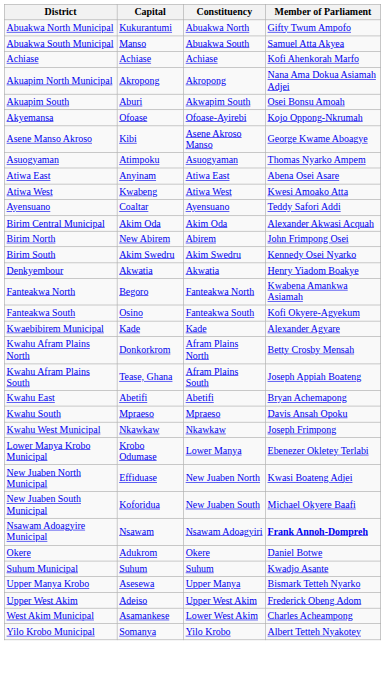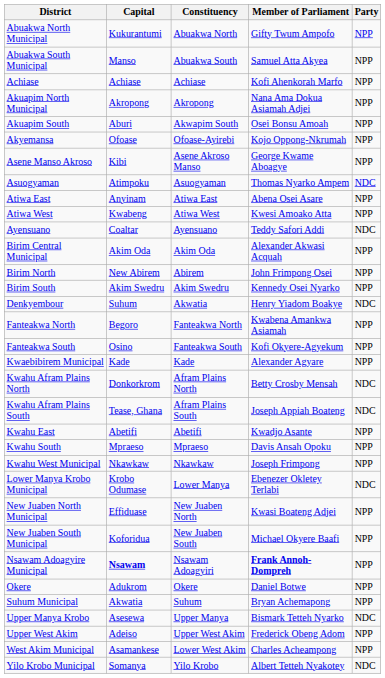 <table class="wikitable sortable">
 <tr>
 <th>District</th>
 <th>Capital</th>
 <th>Constituency</th>
 <th>Member of Parliament</th>
+<th>Party</th>
 </tr>
 <tr>
 <td><a href='#'>Abuakwa North Municipal</a></td>
 <td><a href='#'>Kukurantumi</a></td>
 <td><a href='#'>Abuakwa North</a></td>
 <td><a href='#'>Gifty Twum Ampofo</a></td>
+<td><a href='#'>NPP</a></td>
 </tr>
 <tr>
 <td><a href='#'>Abuakwa South Municipal</a></td>
 <td><a href='#'>Manso</a></td>
 <td><a href='#'>Abuakwa South</a></td>
 <td><a href='#'>Samuel Atta Akyea</a></td>
+<td>NPP</td>
 </tr>
 <tr>
 <td><a href='#'>Achiase</a></td>
 <td><a href='#'>Achiase</a></td>
 <td><a href='#'>Achiase</a></td>
 <td><a href='#'>Kofi Ahenkorah Marfo</a></td>
+<td>NPP</td>
 </tr>
 <tr>
 <td><a href='#'>Akuapim North Municipal</a></td>
 <td><a href='#'>Akropong</a></td>
 <td><a href='#'>Akropong</a></td>
 <td><a href='#'>Nana Ama Dokua Asiamah Adjei</a></td>
+<td>NPP</td>
 </tr>
 <tr>
 <td><a href='#'>Akuapim South</a></td>
 <td><a href='#'>Aburi</a></td>
 <td><a href='#'>Akwapim South</a></td>
 <td><a href='#'>Osei Bonsu Amoah</a></td>
+<td>NPP</td>
 </tr>
 <tr>
 <td><a href='#'>Akyemansa</a></td>
 <td><a href='#'>Ofoase</a></td>
 <td><a href='#'>Ofoase-Ayirebi</a></td>
 <td><a href='#'>Kojo Oppong-Nkrumah</a></td>
+<td>NPP</td>
 </tr>
 <tr>
 <td><a href='#'>Asene Manso Akroso</a></td>
 <td><a href='#'>Kibi</a></td>
 <td><a href='#'>Asene Akroso Manso</a></td>
 <td><a href='#'>George Kwame Aboagye</a></td>
+<td>NPP</td>
 </tr>
 <tr>
 <td><a href='#'>Asuogyaman</a></td>
 <td><a href='#'>Atimpoku</a></td>
 <td><a href='#'>Asuogyaman</a></td>
 <td><a href='#'>Thomas Nyarko Ampem</a></td>
+<td><a href='#'>NDC</a></td>
 </tr>
 <tr>
 <td><a href='#'>Atiwa East</a></td>
 <td><a href='#'>Anyinam</a></td>
 <td><a href='#'>Atiwa East</a></td>
 <td><a href='#'>Abena Osei Asare</a></td>
+<td>NPP</td>
 </tr>
 <tr>
 <td><a href='#'>Atiwa West</a></td>
 <td><a href='#'>Kwabeng</a></td>
 <td><a href='#'>Atiwa West</a></td>
 <td><a href='#'>Kwesi Amoako Atta</a></td>
+<td>NPP</td>
 </tr>
 <tr>
 <td><a href='#'>Ayensuano</a></td>
 <td><a href='#'>Coaltar</a></td>
 <td><a href='#'>Ayensuano</a></td>
 <td><a href='#'>Teddy Safori Addi</a></td>
+<td>NDC</td>
 </tr>
 <tr>
 <td><a href='#'>Birim Central Municipal</a></td>
 <td><a href='#'>Akim Oda</a></td>
 <td><a href='#'>Akim Oda</a></td>
 <td><a href='#'>Alexander Akwasi Acquah</a></td>
+<td>NPP</td>
 </tr>
 <tr>
 <td><a href='#'>Birim North</a></td>
 <td><a href='#'>New Abirem</a></td>
 <td><a href='#'>Abirem</a></td>
 <td><a href='#'>John Frimpong Osei</a></td>
+<td>NPP</td>
 </tr>
 <tr>
 <td><a href='#'>Birim South</a></td>
 <td><a href='#'>Akim Swedru</a></td>
 <td><a href='#'>Akim Swedru</a></td>
 <td><a href='#'>Kennedy Osei Nyarko</a></td>
+<td>NPP</td>
 </tr>
 <tr>
 <td><a href='#'>Denkyembour</a></td>
-<td><a href='#'>Akwatia</a></td>
+<td><a href='#'>Suhum</a></td>
 <td><a href='#'>Akwatia</a></td>
 <td><a href='#'>Henry Yiadom Boakye</a></td>
+<td>NDC</td>
 </tr>
 <tr>
 <td><a href='#'>Fanteakwa North</a></td>
 <td><a href='#'>Begoro</a></td>
 <td><a href='#'>Fanteakwa North</a></td>
 <td><a href='#'>Kwabena Amankwa Asiamah</a></td>
+<td>NPP</td>
 </tr>
 <tr>
 <td><a href='#'>Fanteakwa South</a></td>
 <td><a href='#'>Osino</a></td>
 <td><a href='#'>Fanteakwa South</a></td>
 <td><a href='#'>Kofi Okyere-Agyekum</a></td>
+<td>NPP</td>
 </tr>
 <tr>
 <td><a href='#'>Kwaebibirem Municipal</a></td>
 <td><a href='#'>Kade</a></td>
 <td><a href='#'>Kade</a></td>
 <td><a href='#'>Alexander Agyare</a></td>
+<td>NPP</td>
 </tr>
 <tr>
 <td><a href='#'>Kwahu Afram Plains North</a></td>
 <td><a href='#'>Donkorkrom</a></td>
 <td><a href='#'>Afram Plains North</a></td>
 <td><a href='#'>Betty Crosby Mensah</a></td>
+<td>NDC</td>
 </tr>
 <tr>
 <td><a href='#'>Kwahu Afram Plains South</a></td>
 <td><a href='#'>Tease, Ghana</a></td>
 <td><a href='#'>Afram Plains South</a></td>
 <td><a href='#'>Joseph Appiah Boateng</a></td>
+<td>NDC</td>
 </tr>
 <tr>
 <td><a href='#'>Kwahu East</a></td>
 <td><a href='#'>Abetifi</a></td>
 <td><a href='#'>Abetifi</a></td>
-<td><a href='#'>Bryan Achemapong</a></td>
+<td><a href='#'>Kwadjo Asante</a></td>
+<td>NPP</td>
 </tr>
 <tr>
 <td><a href='#'>Kwahu South</a></td>
 <td><a href='#'>Mpraeso</a></td>
 <td><a href='#'>Mpraeso</a></td>
 <td><a href='#'>Davis Ansah Opoku</a></td>
+<td>NPP</td>
 </tr>
 <tr>
 <td><a href='#'>Kwahu West Municipal</a></td>
 <td><a href='#'>Nkawkaw</a></td>
 <td><a href='#'>Nkawkaw</a></td>
 <td><a href='#'>Joseph Frimpong</a></td>
+<td>NPP</td>
 </tr>
 <tr>
 <td><a href='#'>Lower Manya Krobo Municipal</a></td>
 <td><a href='#'>Krobo Odumase</a></td>
 <td><a href='#'>Lower Manya</a></td>
 <td><a href='#'>Ebenezer Okletey Terlabi</a></td>
+<td>NDC</td>
 </tr>
 <tr>
 <td><a href='#'>New Juaben North Municipal</a></td>
 <td><a href='#'>Effiduase</a></td>
 <td><a href='#'>New Juaben North</a></td>
 <td><a href='#'>Kwasi Boateng Adjei</a></td>
+<td>NPP</td>
 </tr>
 <tr>
 <td><a href='#'>New Juaben South Municipal</a></td>
 <td><a href='#'>Koforidua</a></td>
 <td><a href='#'>New Juaben South</a></td>
 <td><a href='#'>Michael Okyere Baafi</a></td>
+<td>NPP</td>
 </tr>
 <tr>
 <td><a href='#'>Nsawam Adoagyire Municipal</a></td>
-<td><a href='#'>Nsawam</a></td>
+<td><strong><a href='#'>Nsawam</a></strong></td>
 <td><a href='#'>Nsawam Adoagyiri</a></td>
 <td><strong><a href='#'>Frank Annoh-Dompreh</a></strong></td>
+<td>NPP</td>
 </tr>
 <tr>
 <td><a href='#'>Okere</a></td>
 <td><a href='#'>Adukrom</a></td>
 <td><a href='#'>Okere</a></td>
 <td><a href='#'>Daniel Botwe</a></td>
+<td>NPP</td>
 </tr>
 <tr>
 <td><a href='#'>Suhum Municipal</a></td>
+<td><a href='#'>Akwatia</a></td>
 <td><a href='#'>Suhum</a></td>
-<td><a href='#'>Suhum</a></td>
-<td><a href='#'>Kwadjo Asante</a></td>
+<td><a href='#'>Bryan Achemapong</a></td>
+<td>NPP</td>
 </tr>
 <tr>
 <td><a href='#'>Upper Manya Krobo</a></td>
 <td><a href='#'>Asesewa</a></td>
 <td><a href='#'>Upper Manya</a></td>
 <td><a href='#'>Bismark Tetteh Nyarko</a></td>
+<td>NDC</td>
 </tr>
 <tr>
 <td><a href='#'>Upper West Akim</a></td>
 <td><a href='#'>Adeiso</a></td>
 <td><a href='#'>Upper West Akim</a></td>
 <td><a href='#'>Frederick Obeng Adom</a></td>
+<td>NPP</td>
 </tr>
 <tr>
 <td><a href='#'>West Akim Municipal</a></td>
 <td><a href='#'>Asamankese</a></td>
 <td><a href='#'>Lower West Akim</a></td>
 <td><a href='#'>Charles Acheampong</a></td>
+<td>NPP</td>
 </tr>
 <tr>
 <td><a href='#'>Yilo Krobo Municipal</a></td>
 <td><a href='#'>Somanya</a></td>
 <td><a href='#'>Yilo Krobo</a></td>
 <td><a href='#'>Albert Tetteh Nyakotey</a></td>
+<td>NDC</td>
 </tr>
 </table>
